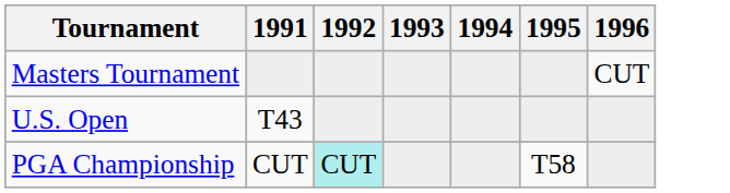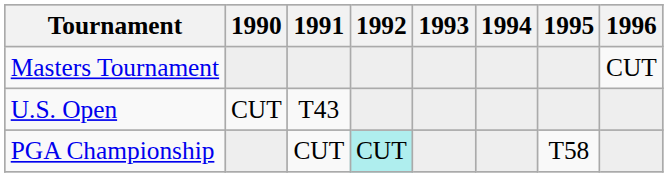 <table class="wikitable" style="font-size:95%;text-align:center;">
 <tr>
 <th>Tournament</th>
+<th>1990</th>
 <th>1991</th>
 <th>1992</th>
 <th>1993</th>
 <th>1994</th>
 <th>1995</th>
 <th>1996</th>
 </tr>
 <tr>
 <td align=left><a href='#'>Masters Tournament</a></td>
 <td style="background:#eeeeee;"></td>
 <td style="background:#eeeeee;"></td>
 <td style="background:#eeeeee;"></td>
 <td style="background:#eeeeee;"></td>
 <td style="background:#eeeeee;"></td>
+<td style="background:#eeeeee;"></td>
 <td>CUT</td>
 </tr>
 <tr>
 <td align=left><a href='#'>U.S. Open</a></td>
+<td>CUT</td>
 <td>T43</td>
 <td style="background:#eeeeee;"></td>
 <td style="background:#eeeeee;"></td>
 <td style="background:#eeeeee;"></td>
 <td style="background:#eeeeee;"></td>
 <td style="background:#eeeeee;"></td>
 </tr>
 <tr>
 <td align=left><a href='#'>PGA Championship</a></td>
+<td style="background:#eeeeee;"></td>
 <td>CUT</td>
 <td style="background: paleturquoise;">CUT</td>
 <td style="background:#eeeeee;"></td>
 <td style="background:#eeeeee;"></td>
 <td>T58</td>
 <td style="background:#eeeeee;"></td>
 </tr>
 </table>
